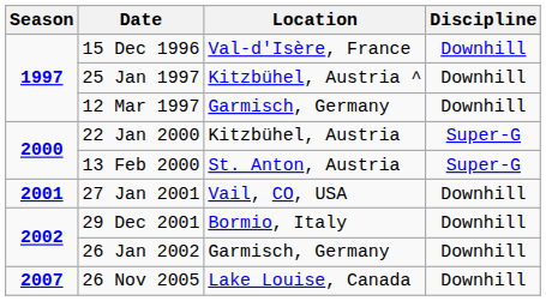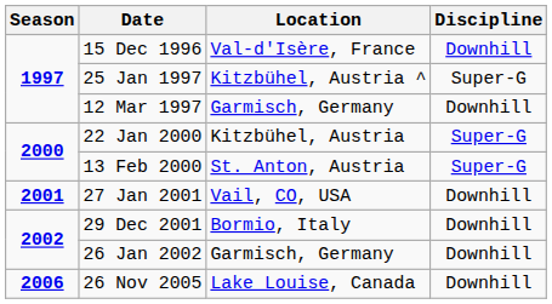 <table class="wikitable">
 <tr>
 <th>Season</th>
 <th>Date</th>
 <th>Location</th>
 <th>Discipline</th>
 </tr>
 <tr>
 <td rowspan=3 align=center><strong><a href='#'>1997</a></strong></td>
 <td align=right>15 Dec 1996</td>
 <td> <a href='#'>Val-d'Isère</a>, France</td>
 <td align=center><a href='#'>Downhill</a></td>
 </tr>
 <tr>
 <td align=right>25 Jan 1997</td>
 <td> <a href='#'>Kitzbühel</a>, Austria ^</td>
-<td align=center>Downhill</td>
+<td align=center>Super-G</td>
 </tr>
 <tr>
 <td align=right>12 Mar 1997</td>
 <td> <a href='#'>Garmisch</a>, Germany</td>
 <td align=center>Downhill</td>
 </tr>
 <tr>
 <td rowspan=2 align=center><strong><a href='#'>2000</a></strong></td>
 <td align=right>22 Jan 2000</td>
 <td> Kitzbühel, Austria</td>
 <td align=center><a href='#'>Super-G</a></td>
 </tr>
 <tr>
 <td align=right>13 Feb 2000</td>
 <td> <a href='#'>St. Anton</a>, Austria</td>
 <td align=center><a href='#'>Super-G</a></td>
 </tr>
 <tr>
 <td align=center><strong><a href='#'>2001</a></strong></td>
 <td align=right>27 Jan 2001</td>
 <td> <a href='#'>Vail</a>, <a href='#'>CO</a>, USA</td>
 <td align=center>Downhill</td>
 </tr>
 <tr>
 <td rowspan=2 align=center><strong><a href='#'>2002</a></strong></td>
 <td align=right>29 Dec 2001</td>
 <td> <a href='#'>Bormio</a>, Italy</td>
 <td align=center>Downhill</td>
 </tr>
 <tr>
 <td align=right>26 Jan 2002</td>
 <td> Garmisch, Germany</td>
 <td align=center>Downhill</td>
 </tr>
 <tr>
-<td align=center><strong><a href='#'>2007</a></strong></td>
+<td align=center><strong><a href='#'>2006</a></strong></td>
 <td align=right>26 Nov 2005</td>
 <td> <a href='#'>Lake Louise</a>, Canada</td>
 <td align=center>Downhill</td>
 </tr>
 </table>
